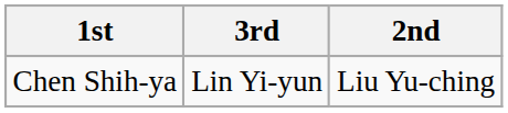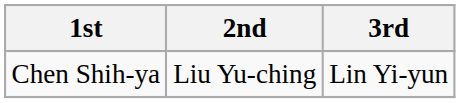 <table class="wikitable" style="text-align:center; font-size:small">
 <tr>
 <th>1st</th>
+<th>2nd</th>
 <th>3rd</th>
-<th>2nd</th>
 </tr>
 <tr>
 <td>Chen Shih-ya<br></td>
+<td>Liu Yu-ching<br></td>
 <td>Lin Yi-yun<br></td>
-<td>Liu Yu-ching<br></td>
 </tr>
 </table>
